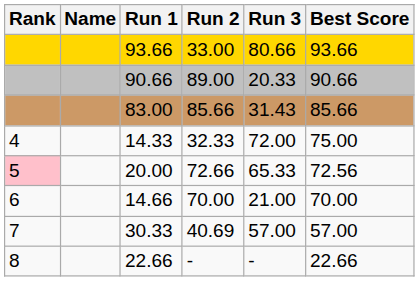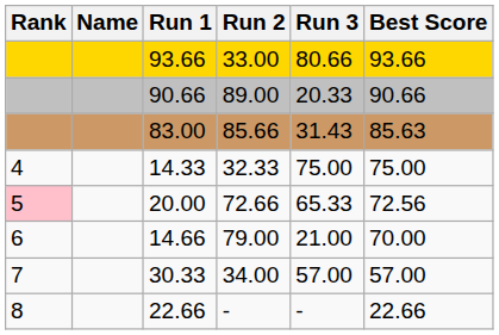 <table class="wikitable">
 <tr>
 <th>Rank</th>
 <th>Name</th>
 <th>Run 1</th>
 <th>Run 2</th>
 <th>Run 3</th>
 <th>Best Score</th>
 </tr>
 <tr style="background:gold;">
 <td></td>
 <td></td>
 <td>93.66</td>
 <td>33.00</td>
 <td>80.66</td>
 <td>93.66</td>
 </tr>
 <tr style="background:silver;">
 <td></td>
 <td></td>
 <td>90.66</td>
 <td>89.00</td>
 <td>20.33</td>
 <td>90.66</td>
 </tr>
 <tr style="background:#cc9966;">
 <td></td>
 <td></td>
 <td>83.00</td>
 <td>85.66</td>
 <td>31.43</td>
-<td>85.66</td>
+<td>85.63</td>
 </tr>
 <tr>
 <td>4</td>
 <td></td>
 <td>14.33</td>
 <td>32.33</td>
-<td>72.00</td>
+<td>75.00</td>
 <td>75.00</td>
 </tr>
 <tr>
 <td style="background: pink;">5</td>
 <td></td>
 <td>20.00</td>
 <td>72.66</td>
 <td>65.33</td>
 <td>72.56</td>
 </tr>
 <tr>
 <td>6</td>
 <td></td>
 <td>14.66</td>
-<td>70.00</td>
+<td>79.00</td>
 <td>21.00</td>
 <td>70.00</td>
 </tr>
 <tr>
 <td>7</td>
 <td></td>
 <td>30.33</td>
-<td>40.69</td>
+<td>34.00</td>
 <td>57.00</td>
 <td>57.00</td>
 </tr>
 <tr>
 <td>8</td>
 <td></td>
 <td>22.66</td>
 <td>-</td>
 <td>-</td>
 <td>22.66</td>
 </tr>
 </table>
